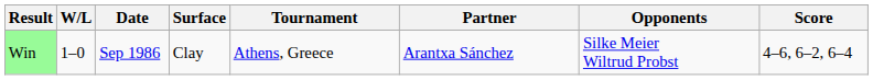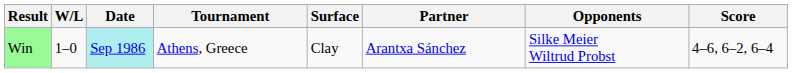 <table class="sortable wikitable">
 <tr>
 <th style="width:40px">Result</th>
 <th style="width:30px" class="unsortable">W/L</th>
 <th style="width:65px">Date</th>
+<th style="width:160px">Tournament</th>
 <th style="width:50px">Surface</th>
-<th style="width:160px">Tournament</th>
 <th style="width:170px">Partner</th>
 <th style="width:170px">Opponents</th>
 <th style="width:100px" class="unsortable">Score</th>
 </tr>
 <tr>
 <td style="background:#98fb98;">Win</td>
 <td>1–0</td>
-<td><a href='#'>Sep 1986</a></td>
+<td style="background: paleturquoise;"><a href='#'>Sep 1986</a></td>
+<td><a href='#'>Athens</a>, Greece</td>
 <td>Clay</td>
-<td><a href='#'>Athens</a>, Greece</td>
 <td> <a href='#'>Arantxa Sánchez</a></td>
 <td> <a href='#'>Silke Meier</a> <br>  <a href='#'>Wiltrud Probst</a></td>
 <td>4–6, 6–2, 6–4</td>
 </tr>
 </table>
